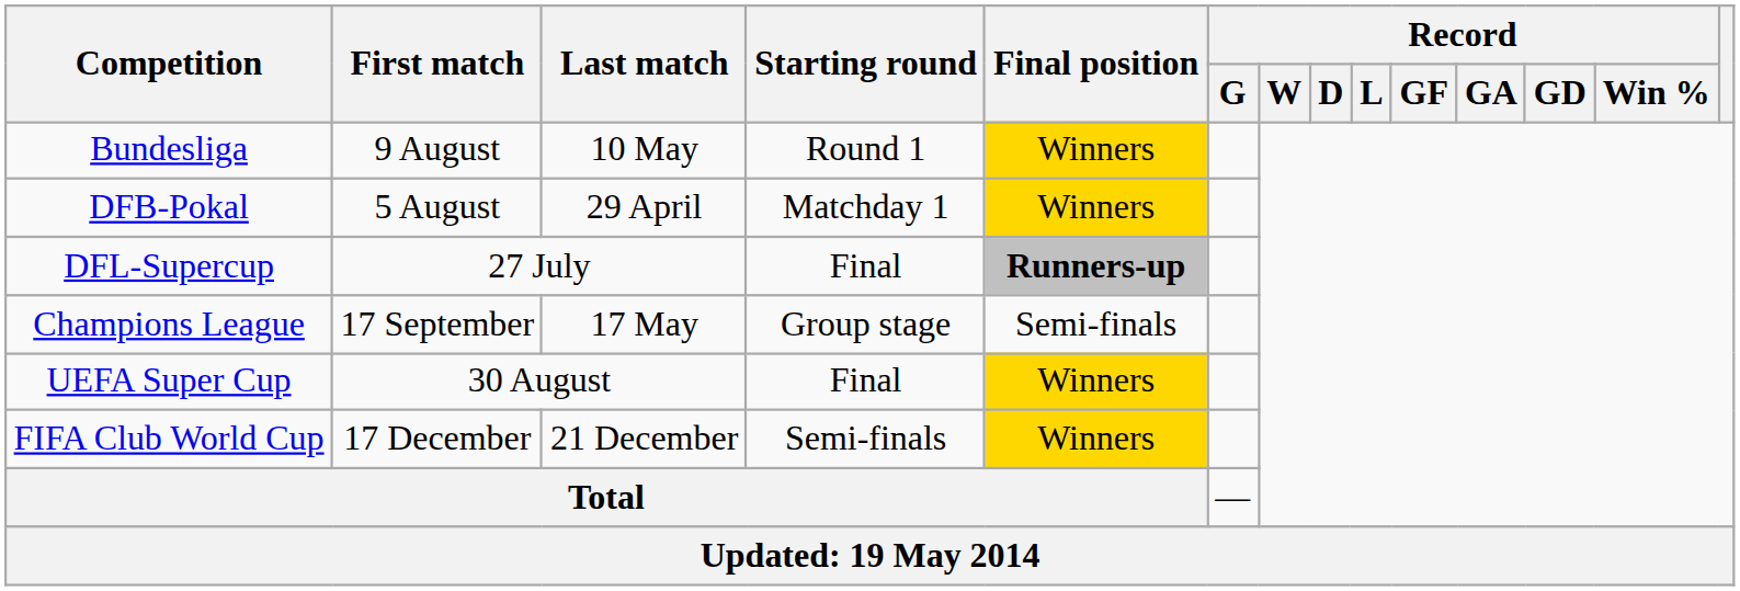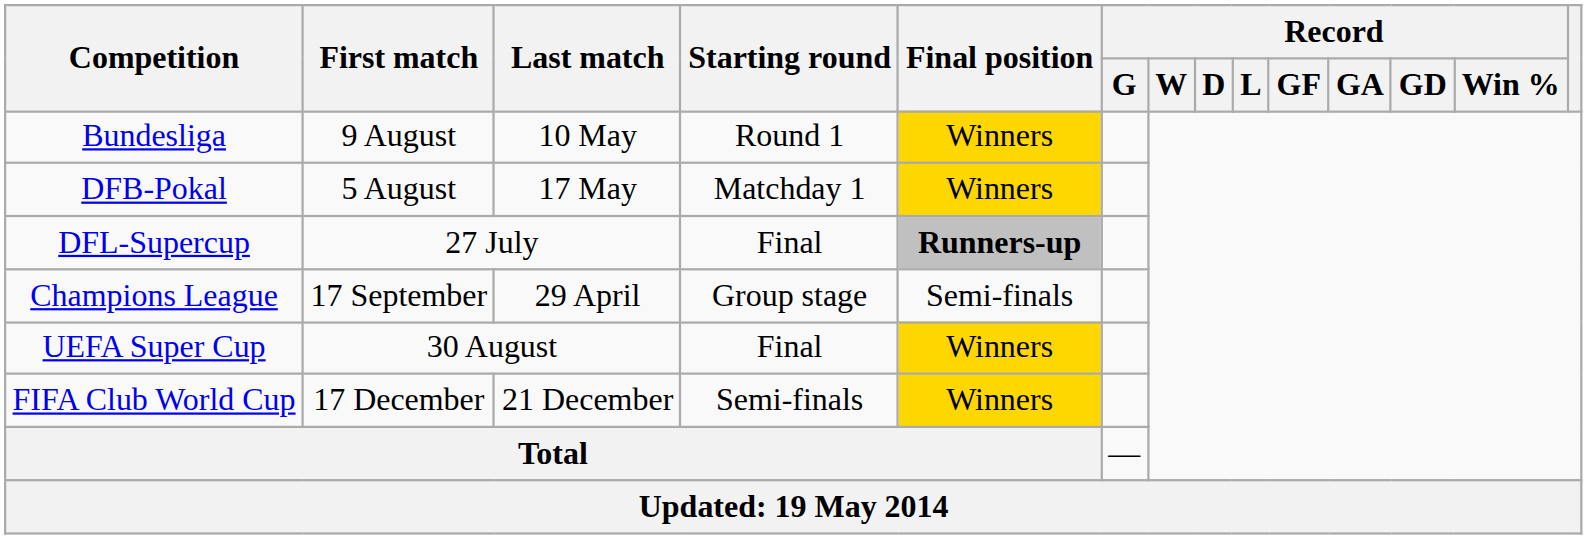 <table class="wikitable" style="font-size:90%; text-align: center">
 <tr>
 <th rowspan="2">Competition</th>
 <th rowspan="2">First match</th>
 <th rowspan="2">Last match</th>
 <th rowspan="2">Starting round</th>
 <th rowspan="2">Final position</th>
 <th colspan="8">Record</th>
 <th rowspan="2"></th>
 </tr>
 <tr>
 <th>G</th>
 <th>W</th>
 <th>D</th>
 <th>L</th>
 <th>GF</th>
 <th>GA</th>
 <th>GD</th>
 <th>Win %</th>
 </tr>
 <tr>
 <td><a href='#'>Bundesliga</a></td>
 <td>9 August</td>
 <td>10 May</td>
 <td>Round 1</td>
 <td bgcolor=ffd700>Winners<br></td>
 <td></td>
 </tr>
 <tr>
 <td><a href='#'>DFB-Pokal</a></td>
 <td>5 August</td>
-<td>29 April</td>
+<td>17 May</td>
 <td>Matchday 1</td>
 <td bgcolor=ffd700>Winners<br></td>
 <td></td>
 </tr>
 <tr>
 <td><a href='#'>DFL-Supercup</a></td>
 <td align=center colspan="2">27 July</td>
 <td>Final</td>
 <td bgcolor=#C0C0C0><strong>Runners-up<br></strong></td>
 <td></td>
 </tr>
 <tr>
 <td><a href='#'>Champions League</a></td>
 <td>17 September</td>
-<td>17 May</td>
+<td>29 April</td>
 <td>Group stage</td>
 <td>Semi-finals<br></td>
 <td></td>
 </tr>
 <tr>
 <td><a href='#'>UEFA Super Cup</a></td>
 <td align=center colspan="2">30 August</td>
 <td>Final</td>
 <td bgcolor=ffd700>Winners<br></td>
 <td></td>
 </tr>
 <tr>
 <td><a href='#'>FIFA Club World Cup</a></td>
 <td>17 December</td>
 <td>21 December</td>
 <td>Semi-finals</td>
 <td bgcolor=ffd700>Winners<br></td>
 <td></td>
 </tr>
 <tr>
 <th colspan="5">Total<br></th>
 <td>—</td>
 </tr>
 <tr>
 <th colspan="14">Updated: 19 May 2014</th>
 </tr>
 </table>
